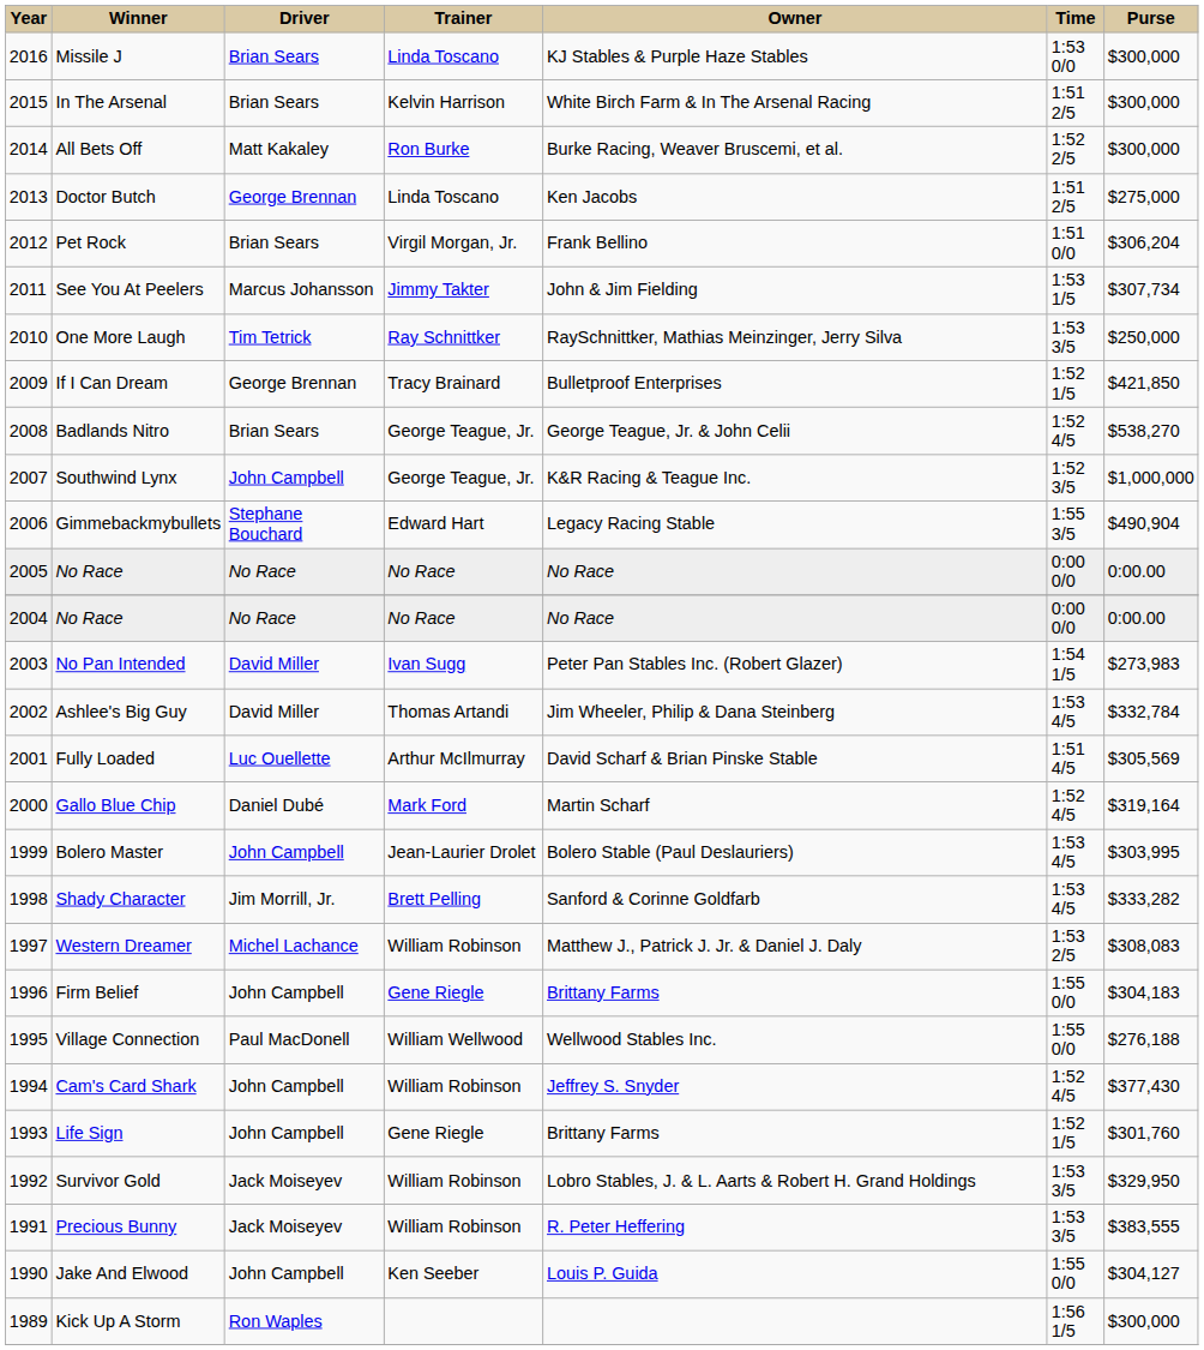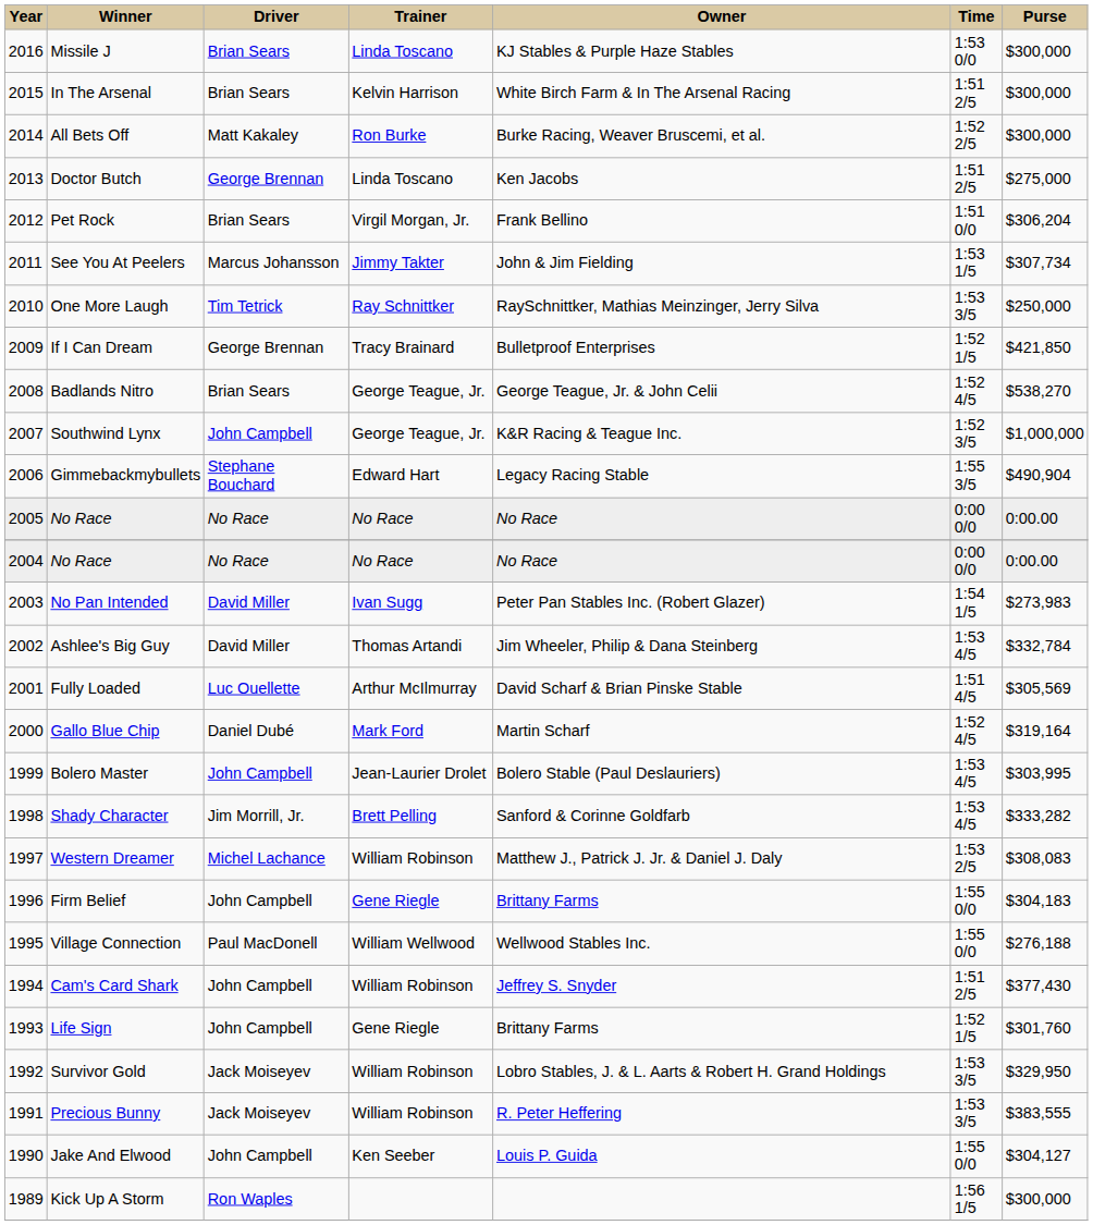 <table class="wikitable sortable">
 <tr>
 <th style="background-color:#DACAA5; width:30px">Year<br></th>
 <th style="background-color:#DACAA5; width:130px">Winner<br></th>
 <th style="background-color:#DACAA5; width:140px">Driver<br></th>
 <th style="background-color:#DACAA5; width:140px">Trainer<br></th>
 <th style="background-color:#DACAA5; width:460px">Owner<br></th>
 <th style="background-color:#DACAA5; width:45px">Time <br></th>
 <th style="background-color:#DACAA5; width:45px">Purse<br></th>
 </tr>
 <tr>
 <td>2016</td>
 <td>Missile J</td>
 <td><a href='#'>Brian Sears</a></td>
 <td><a href='#'>Linda Toscano</a></td>
 <td>KJ Stables & Purple Haze Stables</td>
 <td>1:53 0/0</td>
 <td>$300,000</td>
 </tr>
 <tr>
 <td>2015</td>
 <td>In The Arsenal</td>
 <td>Brian Sears</td>
 <td>Kelvin Harrison</td>
 <td>White Birch Farm & In The Arsenal Racing</td>
 <td>1:51 2/5</td>
 <td>$300,000</td>
 </tr>
 <tr>
 <td>2014</td>
 <td>All Bets Off</td>
 <td>Matt Kakaley</td>
 <td><a href='#'>Ron Burke</a></td>
 <td>Burke Racing, Weaver Bruscemi, et al.</td>
 <td>1:52 2/5</td>
 <td>$300,000</td>
 </tr>
 <tr>
 <td>2013</td>
 <td>Doctor Butch</td>
 <td><a href='#'>George Brennan</a></td>
 <td>Linda Toscano</td>
 <td>Ken Jacobs</td>
 <td>1:51 2/5</td>
 <td>$275,000</td>
 </tr>
 <tr>
 <td>2012</td>
 <td>Pet Rock</td>
 <td>Brian Sears</td>
 <td>Virgil Morgan, Jr.</td>
 <td>Frank Bellino</td>
 <td>1:51 0/0</td>
 <td>$306,204</td>
 </tr>
 <tr>
 <td>2011</td>
 <td>See You At Peelers</td>
 <td>Marcus Johansson</td>
 <td><a href='#'>Jimmy Takter</a></td>
 <td>John & Jim Fielding</td>
 <td>1:53 1/5</td>
 <td>$307,734</td>
 </tr>
 <tr>
 <td>2010</td>
 <td>One More Laugh</td>
 <td><a href='#'>Tim Tetrick</a></td>
 <td><a href='#'>Ray Schnittker</a></td>
 <td>RaySchnittker, Mathias Meinzinger, Jerry Silva</td>
 <td>1:53 3/5</td>
 <td>$250,000</td>
 </tr>
 <tr>
 <td>2009</td>
 <td>If I Can Dream</td>
 <td>George Brennan</td>
 <td>Tracy Brainard</td>
 <td>Bulletproof Enterprises</td>
 <td>1:52 1/5</td>
 <td>$421,850</td>
 </tr>
 <tr>
 <td>2008</td>
 <td>Badlands Nitro</td>
 <td>Brian Sears</td>
 <td>George Teague, Jr.</td>
 <td>George Teague, Jr. & John Celii</td>
 <td>1:52 4/5</td>
 <td>$538,270</td>
 </tr>
 <tr>
 <td>2007</td>
 <td>Southwind Lynx</td>
 <td><a href='#'>John Campbell</a></td>
 <td>George Teague, Jr.</td>
 <td>K&R Racing & Teague Inc.</td>
 <td>1:52 3/5</td>
 <td>$1,000,000</td>
 </tr>
 <tr>
 <td>2006</td>
 <td>Gimmebackmybullets</td>
 <td><a href='#'>Stephane Bouchard</a></td>
 <td>Edward Hart</td>
 <td>Legacy Racing Stable</td>
 <td>1:55 3/5</td>
 <td>$490,904</td>
 </tr>
 <tr bgcolor="#eeeeee">
 <td>2005</td>
 <td><em>No Race</em></td>
 <td><em>No Race</em></td>
 <td><em>No Race</em></td>
 <td><em>No Race</em></td>
 <td>0:00 0/0</td>
 <td>0:00.00</td>
 </tr>
 <tr>
 </tr>
 <tr bgcolor="#eeeeee">
 <td>2004</td>
 <td><em>No Race</em></td>
 <td><em>No Race</em></td>
 <td><em>No Race</em></td>
 <td><em>No Race</em></td>
 <td>0:00 0/0</td>
 <td>0:00.00</td>
 </tr>
 <tr>
 <td>2003</td>
 <td><a href='#'>No Pan Intended</a></td>
 <td><a href='#'>David Miller</a></td>
 <td><a href='#'>Ivan Sugg</a></td>
 <td>Peter Pan Stables Inc. (Robert Glazer)</td>
 <td>1:54 1/5</td>
 <td>$273,983</td>
 </tr>
 <tr>
 <td>2002</td>
 <td>Ashlee's Big Guy</td>
 <td>David Miller</td>
 <td>Thomas Artandi</td>
 <td>Jim Wheeler, Philip & Dana Steinberg</td>
 <td>1:53 4/5</td>
 <td>$332,784</td>
 </tr>
 <tr>
 <td>2001</td>
 <td>Fully Loaded</td>
 <td><a href='#'>Luc Ouellette</a></td>
 <td>Arthur McIlmurray</td>
 <td>David Scharf & Brian Pinske Stable</td>
 <td>1:51 4/5</td>
 <td>$305,569</td>
 </tr>
 <tr>
 <td>2000</td>
 <td><a href='#'>Gallo Blue Chip</a></td>
 <td>Daniel Dubé</td>
 <td><a href='#'>Mark Ford</a></td>
 <td>Martin Scharf</td>
 <td>1:52 4/5</td>
 <td>$319,164</td>
 </tr>
 <tr>
 <td>1999</td>
 <td>Bolero Master</td>
 <td><a href='#'>John Campbell</a></td>
 <td>Jean-Laurier Drolet</td>
 <td>Bolero Stable (Paul Deslauriers)</td>
 <td>1:53 4/5</td>
 <td>$303,995</td>
 </tr>
 <tr>
 <td>1998</td>
 <td><a href='#'>Shady Character</a></td>
 <td>Jim Morrill, Jr.</td>
 <td><a href='#'>Brett Pelling</a></td>
 <td>Sanford & Corinne Goldfarb</td>
 <td>1:53 4/5</td>
 <td>$333,282</td>
 </tr>
 <tr>
 <td>1997</td>
 <td><a href='#'>Western Dreamer</a></td>
 <td><a href='#'>Michel Lachance</a></td>
 <td>William Robinson</td>
 <td>Matthew J., Patrick J. Jr. & Daniel J. Daly</td>
 <td>1:53 2/5</td>
 <td>$308,083</td>
 </tr>
 <tr>
 <td>1996</td>
 <td>Firm Belief</td>
 <td>John Campbell</td>
 <td><a href='#'>Gene Riegle</a></td>
 <td><a href='#'>Brittany Farms</a></td>
 <td>1:55 0/0</td>
 <td>$304,183</td>
 </tr>
 <tr>
 <td>1995</td>
 <td>Village Connection</td>
 <td>Paul MacDonell</td>
 <td>William Wellwood</td>
 <td>Wellwood Stables Inc.</td>
 <td>1:55 0/0</td>
 <td>$276,188</td>
 </tr>
 <tr>
 <td>1994</td>
 <td><a href='#'>Cam's Card Shark</a></td>
 <td>John Campbell</td>
 <td>William Robinson</td>
 <td><a href='#'>Jeffrey S. Snyder</a></td>
-<td>1:52 4/5</td>
+<td>1:51 2/5</td>
 <td>$377,430</td>
 </tr>
 <tr>
 <td>1993</td>
 <td><a href='#'>Life Sign</a></td>
 <td>John Campbell</td>
 <td>Gene Riegle</td>
 <td>Brittany Farms</td>
 <td>1:52 1/5</td>
 <td>$301,760</td>
 </tr>
 <tr>
 <td>1992</td>
 <td>Survivor Gold</td>
 <td>Jack Moiseyev</td>
 <td>William Robinson</td>
 <td>Lobro Stables, J. & L. Aarts & Robert H. Grand Holdings</td>
 <td>1:53 3/5</td>
 <td>$329,950</td>
 </tr>
 <tr>
 <td>1991</td>
 <td><a href='#'>Precious Bunny</a></td>
 <td>Jack Moiseyev</td>
 <td>William Robinson</td>
 <td><a href='#'>R. Peter Heffering</a></td>
 <td>1:53 3/5</td>
 <td>$383,555</td>
 </tr>
 <tr>
 <td>1990</td>
 <td>Jake And Elwood</td>
 <td>John Campbell</td>
 <td>Ken Seeber</td>
 <td><a href='#'>Louis P. Guida</a></td>
 <td>1:55 0/0</td>
 <td>$304,127</td>
 </tr>
 <tr>
 <td>1989</td>
 <td>Kick Up A Storm</td>
 <td><a href='#'>Ron Waples</a></td>
 <td></td>
 <td></td>
 <td>1:56 1/5</td>
 <td>$300,000</td>
 </tr>
 <tr>
 </tr>
 </table>
